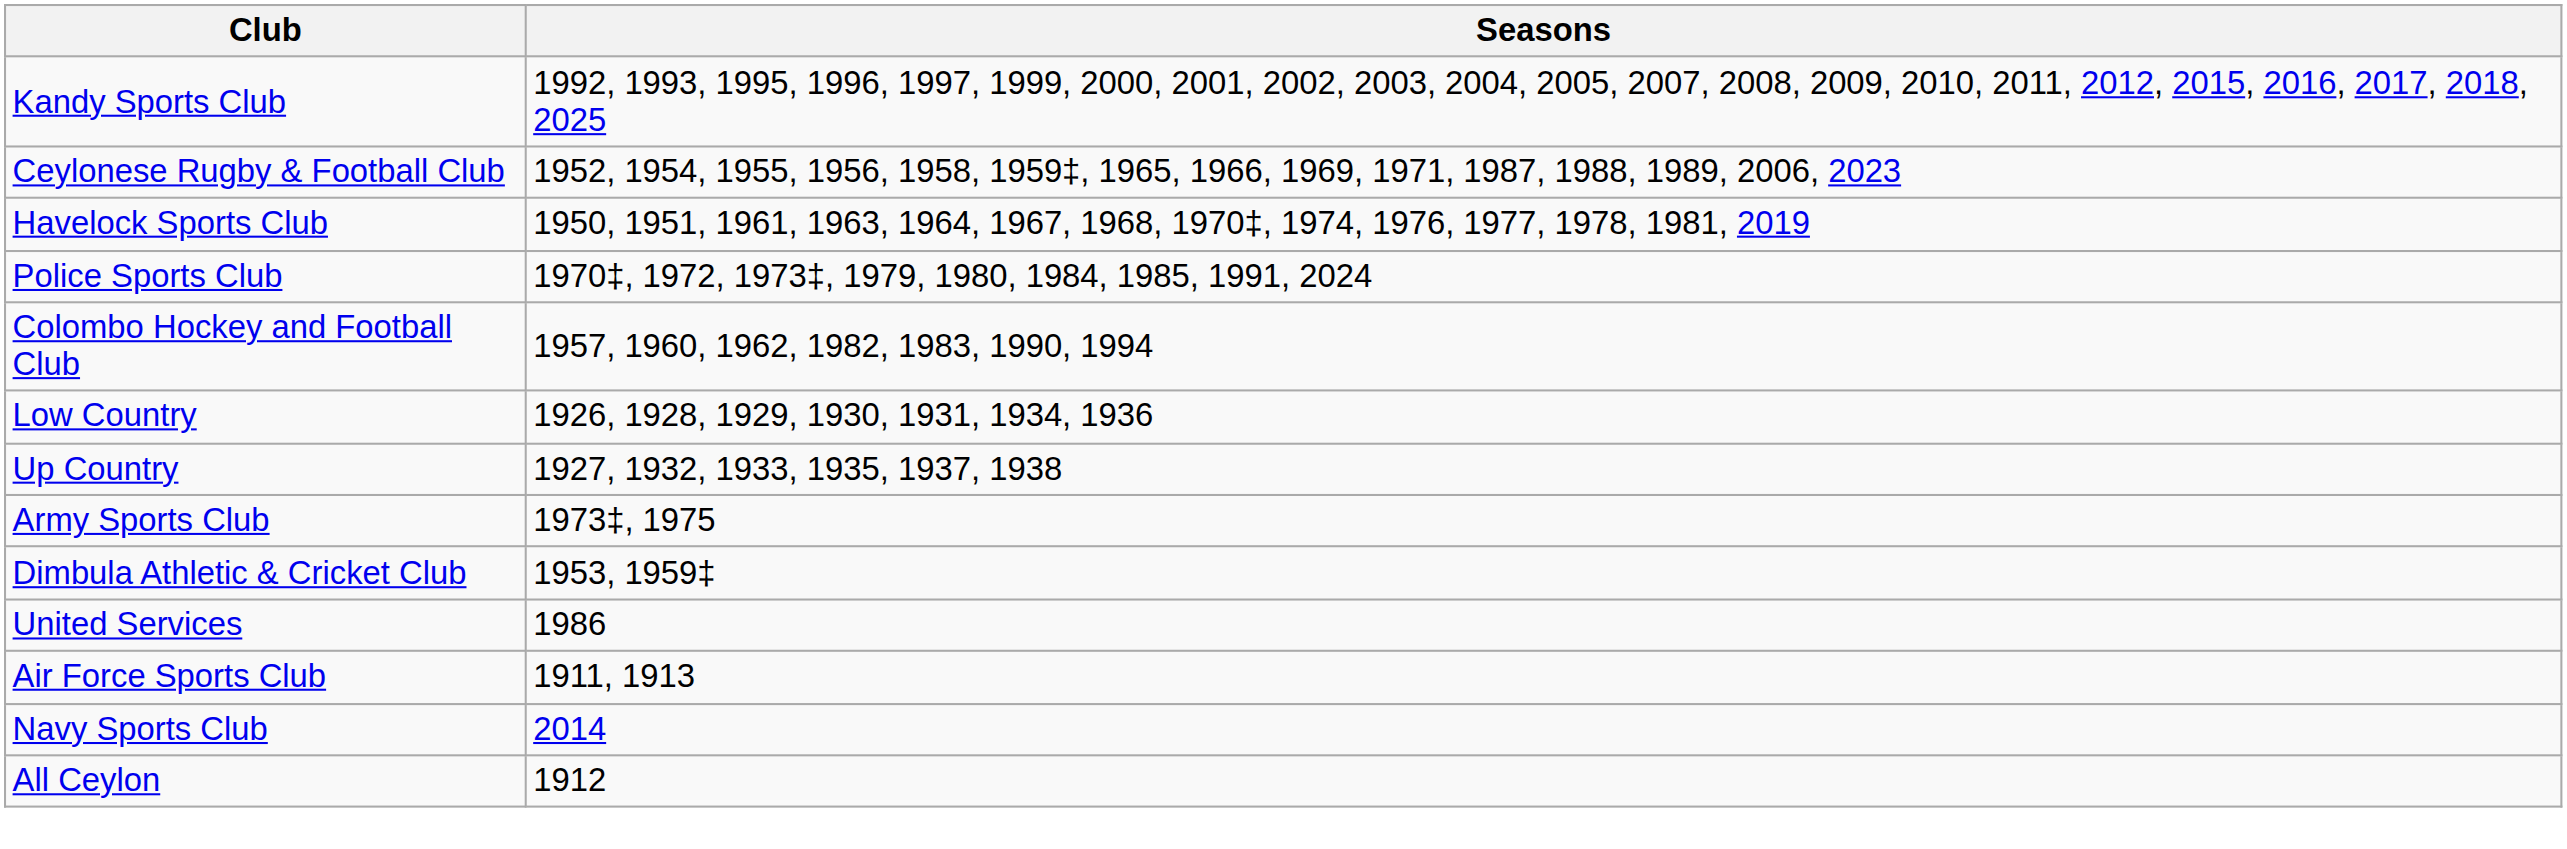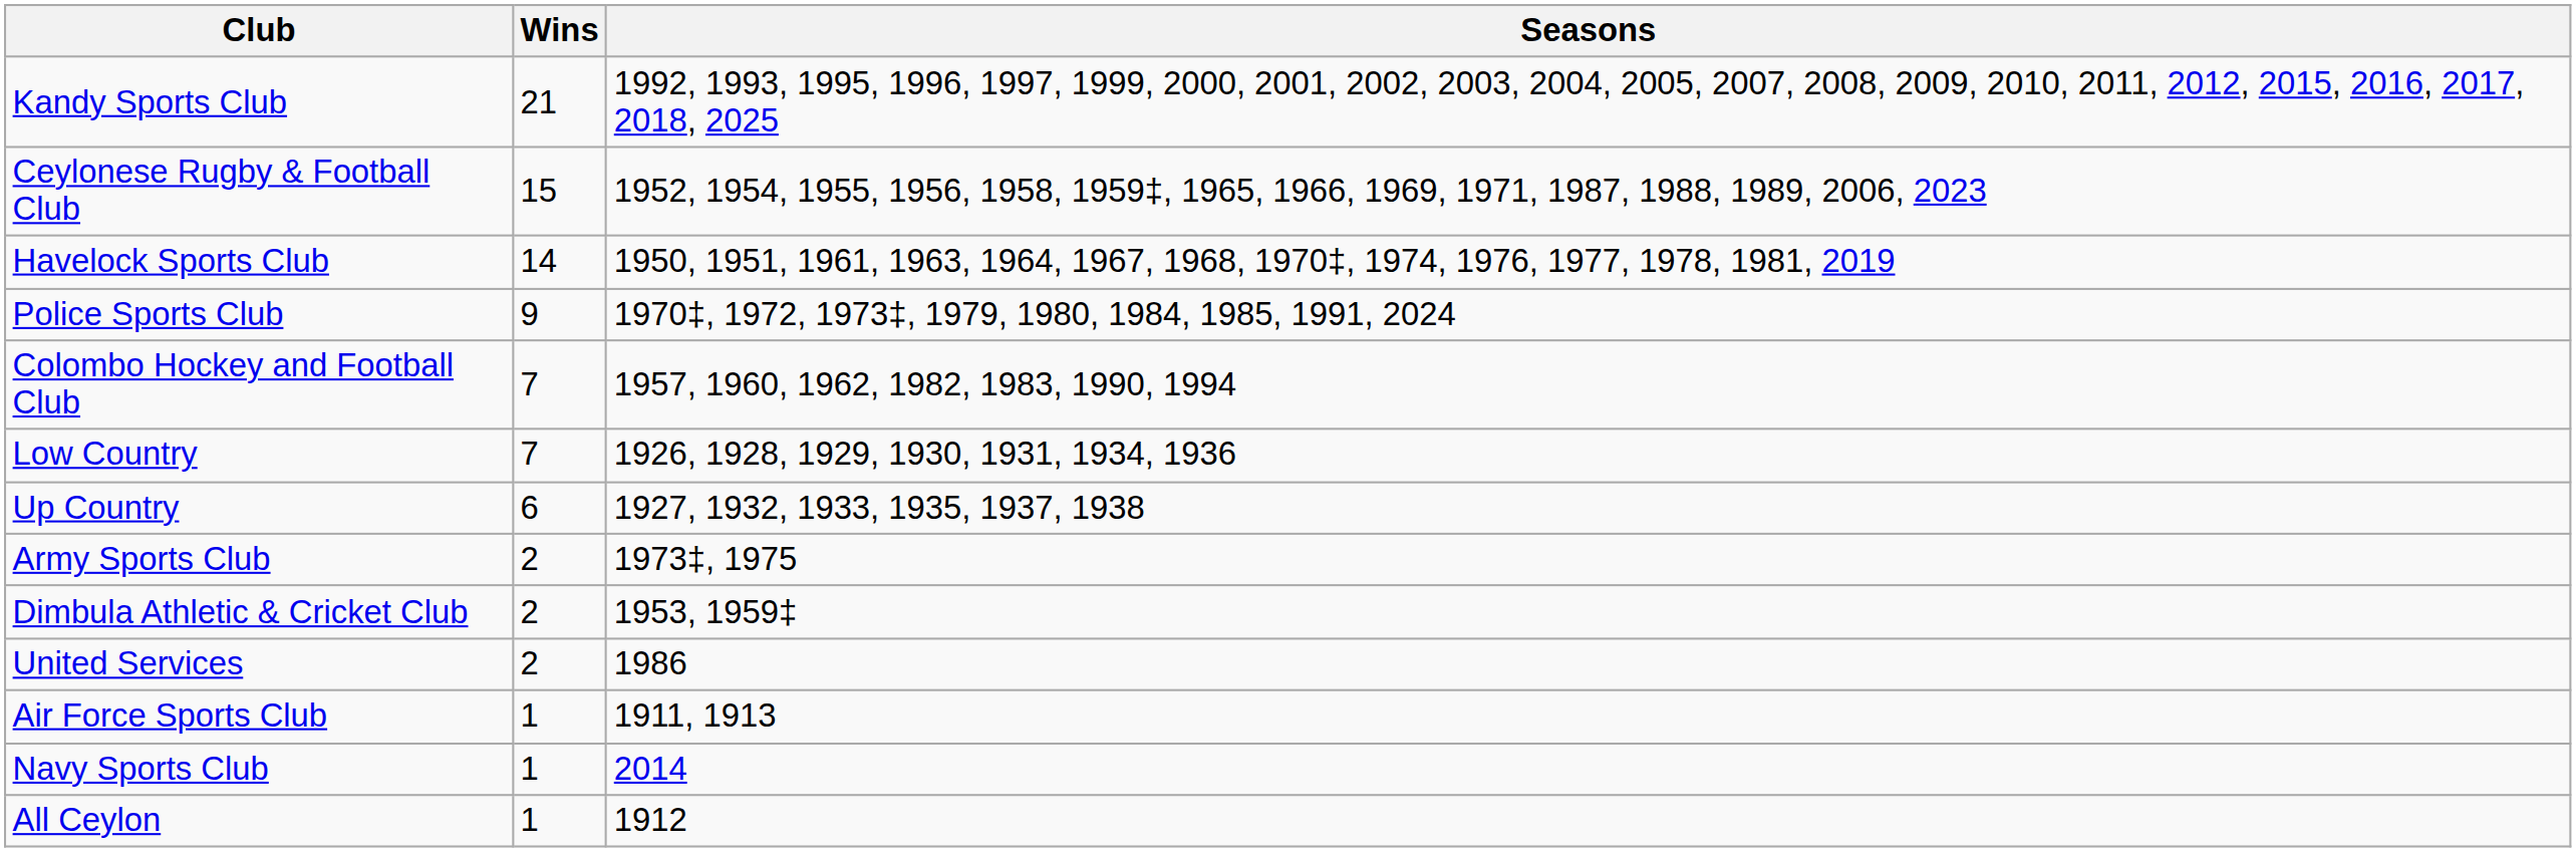 <table class="wikitable">
 <tr>
 <th>Club</th>
+<th>Wins</th>
 <th>Seasons</th>
 </tr>
 <tr>
 <td><a href='#'>Kandy Sports Club</a></td>
+<td>21</td>
 <td>1992, 1993, 1995, 1996, 1997, 1999, 2000, 2001, 2002, 2003, 2004, 2005, 2007, 2008, 2009, 2010, 2011, <a href='#'>2012</a>, <a href='#'>2015</a>, <a href='#'>2016</a>, <a href='#'>2017</a>, <a href='#'>2018</a>, <a href='#'>2025</a></td>
 </tr>
 <tr>
 <td><a href='#'>Ceylonese Rugby & Football Club</a></td>
+<td>15</td>
 <td>1952, 1954, 1955, 1956, 1958, 1959‡, 1965, 1966, 1969, 1971, 1987, 1988, 1989, 2006, <a href='#'>2023</a></td>
 </tr>
 <tr>
 <td><a href='#'>Havelock Sports Club</a></td>
+<td>14</td>
 <td>1950, 1951, 1961, 1963, 1964, 1967, 1968, 1970‡, 1974, 1976, 1977, 1978, 1981, <a href='#'>2019</a></td>
 </tr>
 <tr>
 <td><a href='#'>Police Sports Club</a></td>
+<td>9</td>
 <td>1970‡, 1972, 1973‡, 1979, 1980, 1984, 1985, 1991, 2024</td>
 </tr>
 <tr>
 <td><a href='#'>Colombo Hockey and Football Club</a></td>
+<td>7</td>
 <td>1957, 1960, 1962, 1982, 1983, 1990, 1994</td>
 </tr>
 <tr>
 <td><a href='#'>Low Country</a></td>
+<td>7</td>
 <td>1926, 1928, 1929, 1930, 1931, 1934, 1936</td>
 </tr>
 <tr>
 <td><a href='#'>Up Country</a></td>
+<td>6</td>
 <td>1927, 1932, 1933, 1935, 1937, 1938</td>
 </tr>
 <tr>
 <td><a href='#'>Army Sports Club</a></td>
+<td>2</td>
 <td>1973‡, 1975</td>
 </tr>
 <tr>
 <td><a href='#'>Dimbula Athletic & Cricket Club</a></td>
+<td>2</td>
 <td>1953, 1959‡</td>
 </tr>
 <tr>
 <td><a href='#'>United Services</a></td>
+<td>2</td>
 <td>1986</td>
 </tr>
 <tr>
 <td><a href='#'>Air Force Sports Club</a></td>
+<td>1</td>
 <td>1911, 1913</td>
 </tr>
 <tr>
 <td><a href='#'>Navy Sports Club</a></td>
+<td>1</td>
 <td><a href='#'>2014</a></td>
 </tr>
 <tr>
 <td><a href='#'>All Ceylon</a></td>
+<td>1</td>
 <td>1912</td>
 </tr>
 </table>
